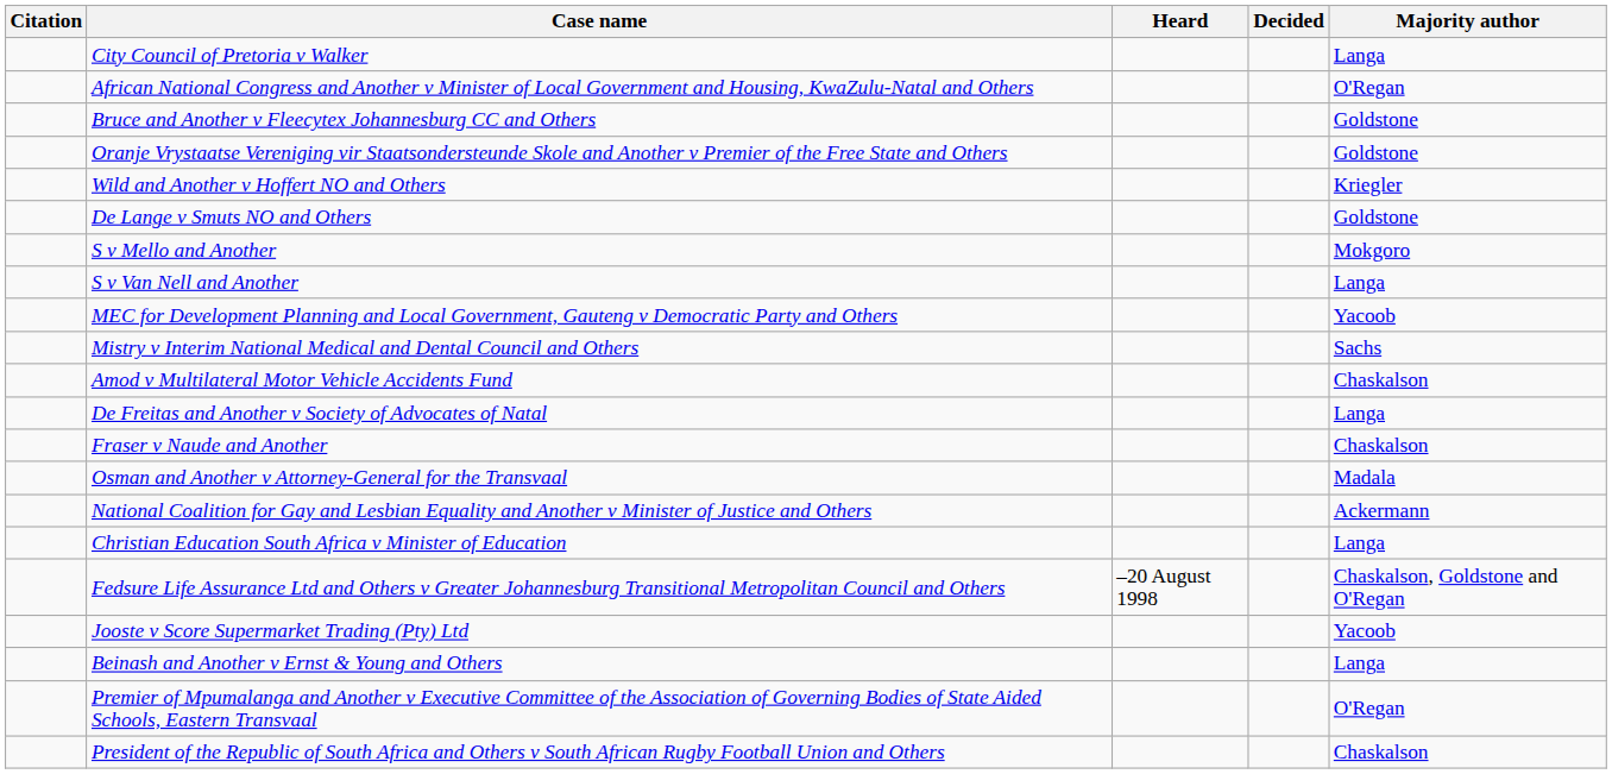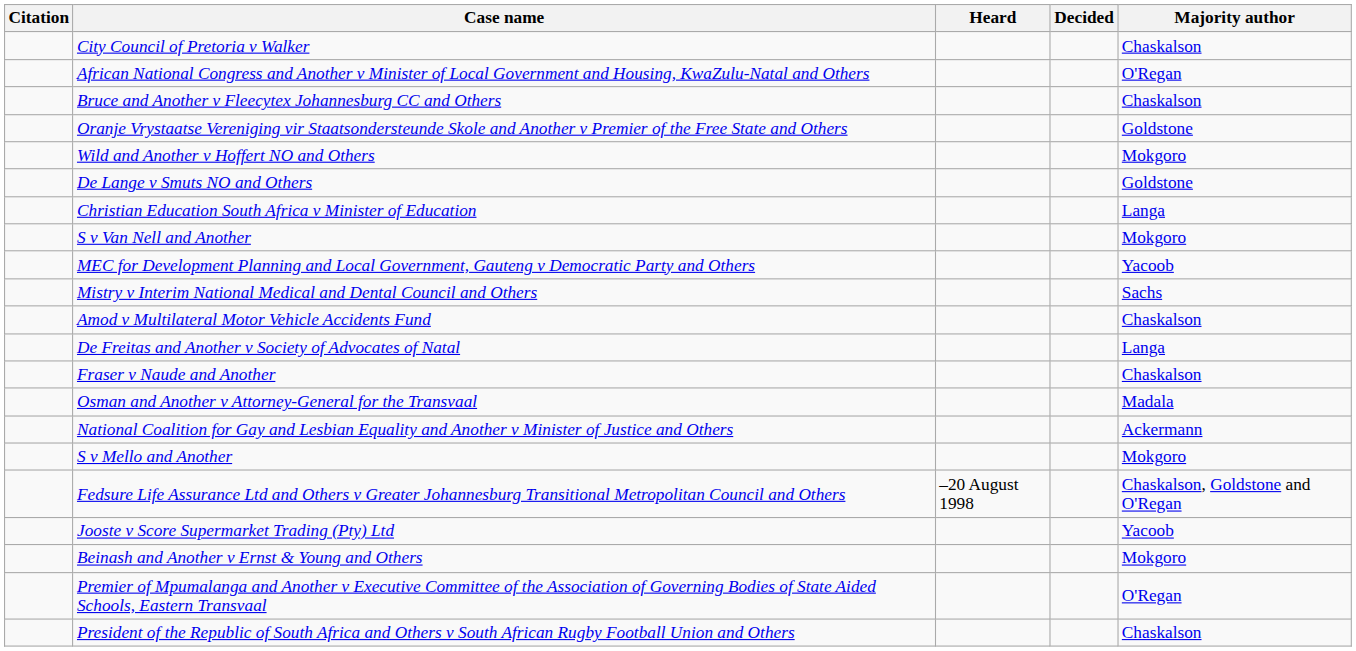 <table class="wikitable sortable static-row-numbers">
 <tr>
 <th>Citation</th>
 <th>Case name</th>
 <th>Heard</th>
 <th>Decided</th>
 <th>Majority author</th>
 </tr>
 <tr>
 <td nowrap></td>
 <td><em><a href='#'>City Council of Pretoria v Walker</a></em></td>
 <td></td>
 <td></td>
-<td><a href='#'>Langa</a></td>
+<td><a href='#'>Chaskalson</a></td>
 </tr>
 <tr>
 <td nowrap></td>
 <td><em><a href='#'>African National Congress and Another v Minister of Local Government and Housing, KwaZulu-Natal and Others</a></em></td>
 <td></td>
 <td></td>
 <td><a href='#'>O'Regan</a></td>
 </tr>
 <tr>
 <td nowrap></td>
 <td><em><a href='#'>Bruce and Another v Fleecytex Johannesburg CC and Others</a></em></td>
 <td></td>
 <td></td>
-<td><a href='#'>Goldstone</a></td>
+<td><a href='#'>Chaskalson</a></td>
 </tr>
 <tr>
 <td nowrap></td>
 <td><em><a href='#'>Oranje Vrystaatse Vereniging vir Staatsondersteunde Skole and Another v Premier of the Free State and Others</a></em></td>
 <td></td>
 <td></td>
 <td><a href='#'>Goldstone</a></td>
 </tr>
 <tr>
 <td nowrap></td>
 <td><em><a href='#'>Wild and Another v Hoffert NO and Others</a></em></td>
 <td></td>
 <td></td>
-<td><a href='#'>Kriegler</a></td>
+<td><a href='#'>Mokgoro</a></td>
 </tr>
 <tr>
 <td nowrap></td>
 <td><em><a href='#'>De Lange v Smuts NO and Others</a></em></td>
 <td></td>
 <td></td>
 <td><a href='#'>Goldstone</a></td>
 </tr>
 <tr>
 <td nowrap></td>
-<td><em><a href='#'>S v Mello and Another</a></em></td>
+<td><em><a href='#'>Christian Education South Africa v Minister of Education</a></em></td>
 <td></td>
 <td></td>
-<td><a href='#'>Mokgoro</a></td>
+<td><a href='#'>Langa</a></td>
 </tr>
 <tr>
 <td nowrap></td>
 <td><em><a href='#'>S v Van Nell and Another</a></em></td>
 <td></td>
 <td></td>
-<td><a href='#'>Langa</a></td>
+<td><a href='#'>Mokgoro</a></td>
 </tr>
 <tr>
 <td nowrap></td>
 <td><em><a href='#'>MEC for Development Planning and Local Government, Gauteng v Democratic Party and Others</a></em></td>
 <td></td>
 <td></td>
 <td><a href='#'>Yacoob</a></td>
 </tr>
 <tr>
 <td nowrap></td>
 <td><em><a href='#'>Mistry v Interim National Medical and Dental Council and Others</a></em></td>
 <td></td>
 <td></td>
 <td><a href='#'>Sachs</a></td>
 </tr>
 <tr>
 <td nowrap></td>
 <td><em><a href='#'>Amod v Multilateral Motor Vehicle Accidents Fund</a></em></td>
 <td></td>
 <td></td>
 <td><a href='#'>Chaskalson</a></td>
 </tr>
 <tr>
 <td nowrap></td>
 <td><em><a href='#'>De Freitas and Another v Society of Advocates of Natal</a></em></td>
 <td></td>
 <td></td>
 <td><a href='#'>Langa</a></td>
 </tr>
 <tr>
 <td nowrap></td>
 <td><em><a href='#'>Fraser v Naude and Another</a></em></td>
 <td></td>
 <td></td>
 <td><a href='#'>Chaskalson</a></td>
 </tr>
 <tr>
 <td nowrap></td>
 <td><em><a href='#'>Osman and Another v Attorney-General for the Transvaal</a></em></td>
 <td></td>
 <td></td>
 <td><a href='#'>Madala</a></td>
 </tr>
 <tr>
 <td nowrap></td>
 <td><em><a href='#'>National Coalition for Gay and Lesbian Equality and Another v Minister of Justice and Others</a></em></td>
 <td></td>
 <td></td>
 <td><a href='#'>Ackermann</a></td>
 </tr>
 <tr>
 <td nowrap></td>
-<td><em><a href='#'>Christian Education South Africa v Minister of Education</a></em></td>
+<td><em><a href='#'>S v Mello and Another</a></em></td>
 <td></td>
 <td></td>
-<td><a href='#'>Langa</a></td>
+<td><a href='#'>Mokgoro</a></td>
 </tr>
 <tr>
 <td nowrap></td>
 <td><em><a href='#'>Fedsure Life Assurance Ltd and Others v Greater Johannesburg Transitional Metropolitan Council and Others</a></em></td>
 <td>–20 August 1998</td>
 <td></td>
 <td><a href='#'>Chaskalson</a>, <a href='#'>Goldstone</a> and <a href='#'>O'Regan</a></td>
 </tr>
 <tr>
 <td nowrap></td>
 <td><em><a href='#'>Jooste v Score Supermarket Trading (Pty) Ltd</a></em></td>
 <td></td>
 <td></td>
 <td><a href='#'>Yacoob</a></td>
 </tr>
 <tr>
 <td nowrap></td>
 <td><em><a href='#'>Beinash and Another v Ernst & Young and Others</a></em></td>
 <td></td>
 <td></td>
-<td><a href='#'>Langa</a></td>
+<td><a href='#'>Mokgoro</a></td>
 </tr>
 <tr>
 <td nowrap></td>
 <td><em><a href='#'>Premier of Mpumalanga and Another v Executive Committee of the Association of Governing Bodies of State Aided Schools, Eastern Transvaal</a></em></td>
 <td></td>
 <td></td>
 <td><a href='#'>O'Regan</a></td>
 </tr>
 <tr>
 <td nowrap></td>
 <td><em><a href='#'>President of the Republic of South Africa and Others v South African Rugby Football Union and Others</a></em></td>
 <td></td>
 <td></td>
 <td><a href='#'>Chaskalson</a></td>
 </tr>
 </table>
